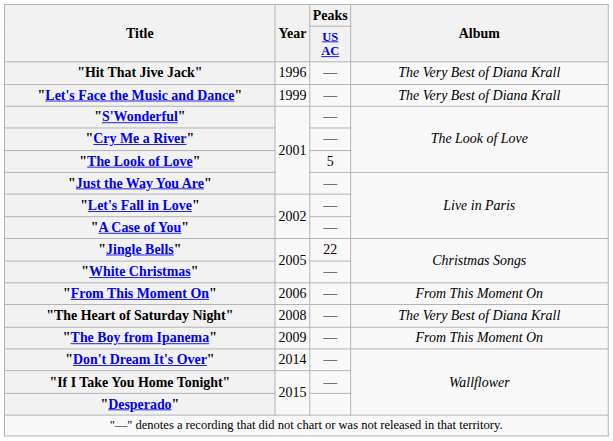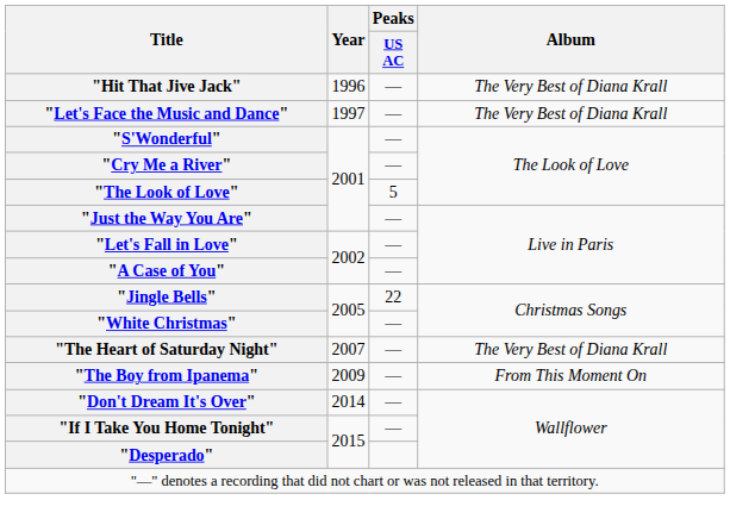 <table class="wikitable plainrowheaders" style="text-align:center;">
 <tr>
 <th scope="col" rowspan="2" style="width:19em;">Title</th>
 <th scope="col" rowspan="2" style="width:1em;">Year</th>
 <th scope="col">Peaks</th>
 <th scope="col" rowspan="2" style="width:18em;">Album</th>
 </tr>
 <tr>
 <th scope="col" style="width:2.5em;font-size:90%;"><a href='#'>US<br>AC</a><br></th>
 </tr>
 <tr>
 <th scope="row">"Hit That Jive Jack"</th>
 <td>1996</td>
 <td>—</td>
 <td><em>The Very Best of Diana Krall</em></td>
 </tr>
 <tr>
 <th scope="row">"<a href='#'>Let's Face the Music and Dance</a>"</th>
-<td>1999</td>
+<td>1997</td>
 <td>—</td>
 <td><em>The Very Best of Diana Krall</em></td>
 </tr>
 <tr>
 <th scope="row">"<a href='#'>S'Wonderful</a>"</th>
 <td rowspan="4">2001</td>
 <td>—</td>
 <td rowspan="3"><em>The Look of Love</em></td>
 </tr>
 <tr>
 <th scope="row">"<a href='#'>Cry Me a River</a>"</th>
 <td>—</td>
 </tr>
 <tr>
 <th scope="row">"<a href='#'>The Look of Love</a>"</th>
 <td>5</td>
 </tr>
 <tr>
 <th scope="row">"<a href='#'>Just the Way You Are</a>"</th>
 <td>—</td>
 <td rowspan="3"><em>Live in Paris</em></td>
 </tr>
 <tr>
 <th scope="row">"<a href='#'>Let's Fall in Love</a>"</th>
 <td rowspan="2">2002</td>
 <td>—</td>
 </tr>
 <tr>
 <th scope="row">"<a href='#'>A Case of You</a>"</th>
 <td>—</td>
 </tr>
 <tr>
 <th scope="row">"<a href='#'>Jingle Bells</a>"</th>
 <td rowspan="2">2005</td>
 <td>22</td>
 <td rowspan="2"><em>Christmas Songs</em></td>
 </tr>
 <tr>
 <th scope="row">"<a href='#'>White Christmas</a>"</th>
 <td>—</td>
 </tr>
 <tr>
-<th scope="row">"<a href='#'>From This Moment On</a>"</th>
-<td>2006</td>
-<td>—</td>
-<td><em>From This Moment On</em></td>
-</tr>
-<tr>
 <th scope="row">"The Heart of Saturday Night"</th>
-<td>2008</td>
+<td>2007</td>
 <td>—</td>
 <td><em>The Very Best of Diana Krall</em></td>
 </tr>
 <tr>
 <th scope="row">"<a href='#'>The Boy from Ipanema</a>"</th>
 <td>2009</td>
 <td>—</td>
 <td><em>From This Moment On</em></td>
 </tr>
 <tr>
 <th scope="row">"<a href='#'>Don't Dream It's Over</a>"</th>
 <td>2014</td>
 <td>—</td>
 <td rowspan="3"><em>Wallflower</em></td>
 </tr>
 <tr>
 <th scope="row">"If I Take You Home Tonight"</th>
 <td rowspan="2">2015</td>
 <td>—</td>
 </tr>
 <tr>
 <th scope="row">"<a href='#'>Desperado</a>"</th>
 </tr>
 <tr>
 <td colspan="4" style="font-size:90%">"—" denotes a recording that did not chart or was not released in that territory.</td>
 </tr>
 </table>
